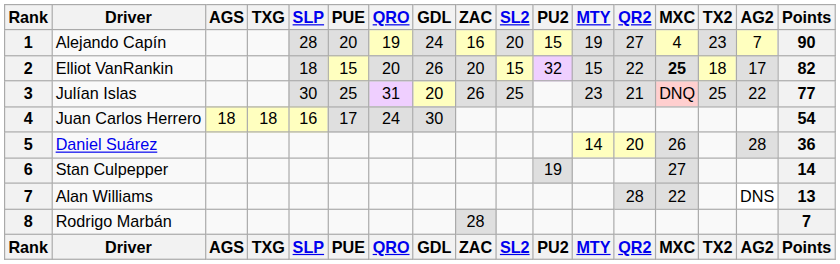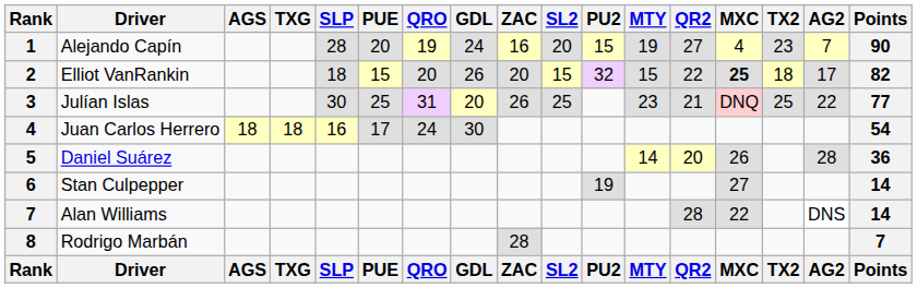 <table class="wikitable" style="font-size:85%; text-align:center;">
 <tr>
 <th>Rank</th>
 <th>Driver</th>
 <th>AGS</th>
 <th>TXG</th>
 <th><a href='#'>SLP</a></th>
 <th>PUE</th>
 <th><a href='#'>QRO</a></th>
 <th>GDL</th>
 <th>ZAC</th>
 <th><a href='#'>SL2</a></th>
 <th>PU2</th>
 <th><a href='#'>MTY</a></th>
 <th><a href='#'>QR2</a></th>
 <th>MXC</th>
 <th>TX2</th>
 <th>AG2</th>
 <th>Points</th>
 </tr>
 <tr>
 <th>1</th>
 <td align="left">Alejando Capín</td>
 <td></td>
 <td></td>
 <td style="background:#DFDFDF;">28</td>
 <td style="background:#DFDFDF;">20</td>
 <td style="background:#FFFFBF;">19</td>
 <td style="background:#DFDFDF;">24</td>
 <td style="background:#FFFFBF;">16</td>
 <td style="background:#DFDFDF;">20</td>
 <td style="background:#FFFFBF;">15</td>
 <td style="background:#DFDFDF;">19</td>
 <td style="background:#DFDFDF;">27</td>
 <td style="background:#FFFFBF;">4</td>
 <td style="background:#DFDFDF;">23</td>
 <td style="background:#FFFFBF;">7</td>
 <th>90</th>
 </tr>
 <tr>
 <th>2</th>
 <td align="left">Elliot VanRankin</td>
 <td></td>
 <td></td>
 <td style="background:#DFDFDF;">18</td>
 <td style="background:#FFFFBF;">15</td>
 <td style="background:#DFDFDF;">20</td>
 <td style="background:#DFDFDF;">26</td>
 <td style="background:#DFDFDF;">20</td>
 <td style="background:#FFFFBF;">15</td>
 <td style="background:#EFCFFF;">32</td>
 <td style="background:#DFDFDF;">15</td>
 <td style="background:#DFDFDF;">22</td>
 <td style="background:#DFDFDF;"><strong>25</strong></td>
 <td style="background:#FFFFBF;">18</td>
 <td style="background:#DFDFDF;">17</td>
 <th>82</th>
 </tr>
 <tr>
 <th>3</th>
 <td align="left">Julían Islas</td>
 <td></td>
 <td></td>
 <td style="background:#DFDFDF;">30</td>
 <td style="background:#DFDFDF;">25</td>
 <td style="background:#EFCFFF;">31</td>
 <td style="background:#FFFFBF;">20</td>
 <td style="background:#DFDFDF;">26</td>
 <td style="background:#DFDFDF;">25</td>
 <td></td>
 <td style="background:#DFDFDF;">23</td>
 <td style="background:#DFDFDF;">21</td>
 <td style="background:#FFCFCF;">DNQ</td>
 <td style="background:#DFDFDF;">25</td>
 <td style="background:#DFDFDF;">22</td>
 <th>77</th>
 </tr>
 <tr>
 <th>4</th>
 <td align="left">Juan Carlos Herrero</td>
 <td style="background:#FFFFBF;">18</td>
 <td style="background:#FFFFBF;">18</td>
 <td style="background:#FFFFBF;">16</td>
 <td style="background:#DFDFDF;">17</td>
 <td style="background:#DFDFDF;">24</td>
 <td style="background:#DFDFDF;">30</td>
 <td></td>
 <td></td>
 <td></td>
 <td></td>
 <td></td>
 <td></td>
 <td></td>
 <td></td>
 <th>54</th>
 </tr>
 <tr>
 <th>5</th>
 <td align="left"><a href='#'>Daniel Suárez</a></td>
 <td></td>
 <td></td>
 <td></td>
 <td></td>
 <td></td>
 <td></td>
 <td></td>
 <td></td>
 <td></td>
 <td style="background:#FFFFBF;">14</td>
 <td style="background:#FFFFBF;">20</td>
 <td style="background:#DFDFDF;">26</td>
 <td></td>
 <td style="background:#DFDFDF;">28</td>
 <th>36</th>
 </tr>
 <tr>
 <th>6</th>
 <td align="left">Stan Culpepper</td>
 <td></td>
 <td></td>
 <td></td>
 <td></td>
 <td></td>
 <td></td>
 <td></td>
 <td></td>
 <td style="background:#DFDFDF;">19</td>
 <td></td>
 <td></td>
 <td style="background:#DFDFDF;">27</td>
 <td></td>
 <td></td>
 <th>14</th>
 </tr>
 <tr>
 <th>7</th>
 <td align="left">Alan Williams</td>
 <td></td>
 <td></td>
 <td></td>
 <td></td>
 <td></td>
 <td></td>
 <td></td>
 <td></td>
 <td></td>
 <td></td>
 <td style="background:#DFDFDF;">28</td>
 <td style="background:#DFDFDF;">22</td>
 <td></td>
 <td style="background:#FFFFFF;">DNS</td>
-<th>13</th>
+<th>14</th>
 </tr>
 <tr>
 <th>8</th>
 <td align="left">Rodrigo Marbán</td>
 <td></td>
 <td></td>
 <td></td>
 <td></td>
 <td></td>
 <td></td>
 <td style="background:#DFDFDF;">28</td>
 <td></td>
 <td></td>
 <td></td>
 <td></td>
 <td></td>
 <td></td>
 <td></td>
 <th>7</th>
 </tr>
 <tr>
 <th>Rank</th>
 <th>Driver</th>
 <th>AGS</th>
 <th>TXG</th>
 <th><a href='#'>SLP</a></th>
 <th>PUE</th>
 <th><a href='#'>QRO</a></th>
 <th>GDL</th>
 <th>ZAC</th>
 <th><a href='#'>SL2</a></th>
 <th>PU2</th>
 <th><a href='#'>MTY</a></th>
 <th><a href='#'>QR2</a></th>
 <th>MXC</th>
 <th>TX2</th>
 <th>AG2</th>
 <th>Points</th>
 </tr>
 </table>
